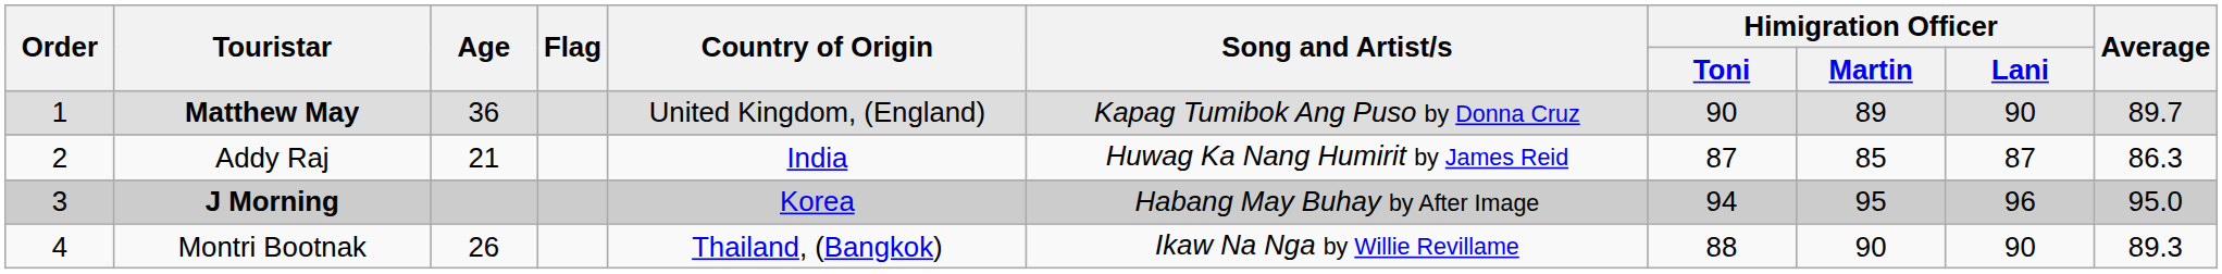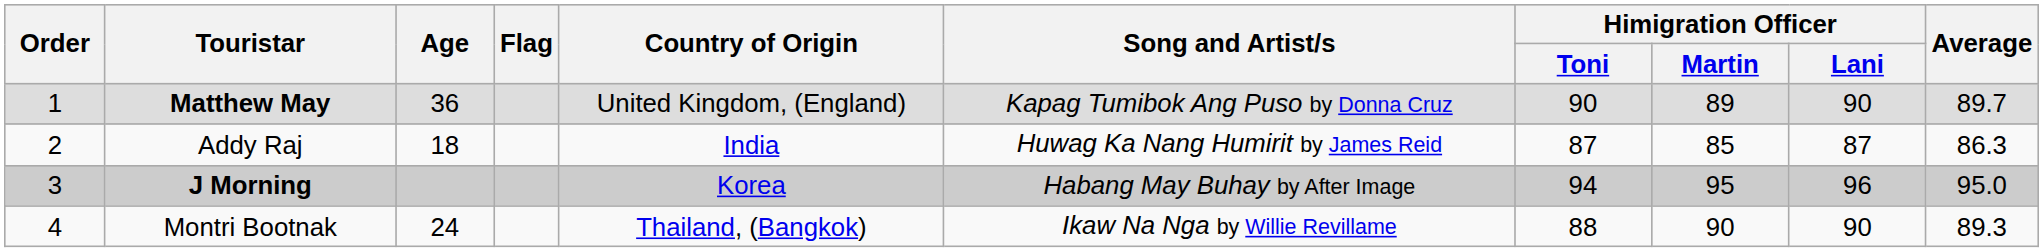 <table class="wikitable" style="text-align:center; line-height:17px; width:100%;">
 <tr>
 <th scope="col" rowspan="2" width="05%">Order</th>
 <th scope="col" rowspan="2" width="15%">Touristar</th>
 <th scope="col" rowspan="2" width="05%">Age</th>
 <th scope="col" rowspan="2" width="02%">Flag</th>
 <th scope="col" rowspan="2" width="20%">Country of Origin</th>
 <th scope="col" rowspan="2" width="30%">Song and Artist/s</th>
 <th scope="col" colspan="3" width="28%">Himigration Officer</th>
 <th scope="col" rowspan="2" width="07%">Average</th>
 </tr>
 <tr>
 <th width="07%"><a href='#'>Toni</a></th>
 <th width="07%"><a href='#'>Martin</a></th>
 <th width="07%"><a href='#'>Lani</a></th>
 </tr>
 <tr style="background:#DDD;">
 <td>1</td>
 <td><strong>Matthew May</strong></td>
 <td>36</td>
 <td></td>
 <td>United Kingdom, (England)</td>
 <td><em>Kapag Tumibok Ang Puso</em> <small>by <a href='#'>Donna Cruz</a></small></td>
 <td>90</td>
 <td>89</td>
 <td>90</td>
 <td>89.7</td>
 </tr>
 <tr>
 <td>2</td>
 <td>Addy Raj</td>
-<td>21</td>
+<td>18</td>
 <td></td>
 <td><a href='#'>India</a></td>
 <td><em>Huwag Ka Nang Humirit</em> <small>by <a href='#'>James Reid</a></small></td>
 <td>87</td>
 <td>85</td>
 <td>87</td>
 <td>86.3</td>
 </tr>
 <tr style="background:#CCC;">
 <td>3</td>
 <td><strong>J Morning</strong></td>
 <td></td>
 <td></td>
 <td><a href='#'>Korea</a></td>
 <td><em>Habang May Buhay</em> <small>by After Image</small></td>
 <td>94</td>
 <td>95</td>
 <td>96</td>
 <td>95.0</td>
 </tr>
 <tr>
 <td>4</td>
 <td>Montri Bootnak</td>
-<td>26</td>
+<td>24</td>
 <td></td>
 <td><a href='#'>Thailand</a>, (<a href='#'>Bangkok</a>)</td>
 <td><em>Ikaw Na Nga</em> <small>by <a href='#'>Willie Revillame</a></small></td>
 <td>88</td>
 <td>90</td>
 <td>90</td>
 <td>89.3</td>
 </tr>
 </table>
